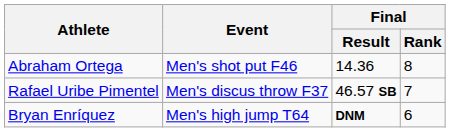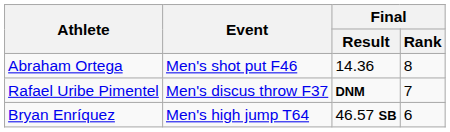 <table class="wikitable" style="font-size:95%">
 <tr>
 <th rowspan="2">Athlete</th>
 <th rowspan="2">Event</th>
 <th colspan="2">Final</th>
 </tr>
 <tr>
 <th>Result</th>
 <th>Rank</th>
 </tr>
 <tr>
 <td><a href='#'>Abraham Ortega</a></td>
 <td><a href='#'>Men's shot put F46</a></td>
 <td>14.36</td>
 <td>8</td>
 </tr>
 <tr>
 <td><a href='#'>Rafael Uribe Pimentel</a></td>
 <td><a href='#'>Men's discus throw F37</a></td>
-<td>46.57 <small><strong>SB</strong></small></td>
+<td><small><strong>DNM</strong></small></td>
 <td>7</td>
 </tr>
 <tr>
 <td><a href='#'>Bryan Enríquez</a></td>
 <td><a href='#'>Men's high jump T64</a></td>
-<td><small><strong>DNM</strong></small></td>
+<td>46.57 <small><strong>SB</strong></small></td>
 <td>6</td>
 </tr>
 </table>
